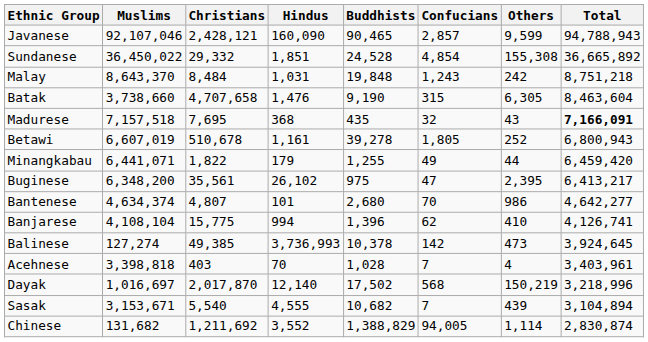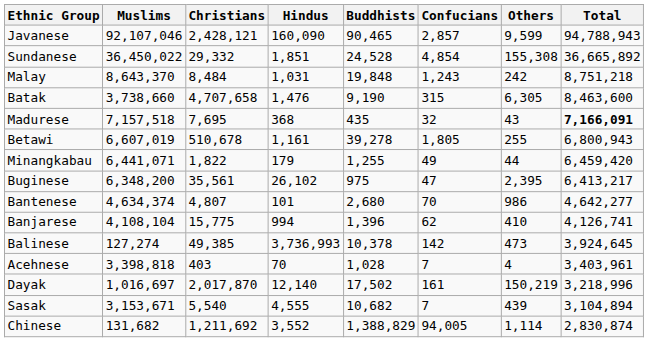 <table class="wikitable sortable">
 <tr>
 <th>Ethnic Group</th>
 <th>Muslims</th>
 <th>Christians</th>
 <th>Hindus</th>
 <th>Buddhists</th>
 <th>Confucians</th>
 <th>Others</th>
 <th>Total</th>
 </tr>
 <tr --->
 <td>Javanese</td>
 <td>92,107,046</td>
 <td>2,428,121</td>
 <td>160,090</td>
 <td>90,465</td>
 <td>2,857</td>
 <td>9,599</td>
 <td>94,788,943</td>
 </tr>
 <tr --->
 <td>Sundanese</td>
 <td>36,450,022</td>
 <td>29,332</td>
 <td>1,851</td>
 <td>24,528</td>
 <td>4,854</td>
 <td>155,308</td>
 <td>36,665,892</td>
 </tr>
 <tr --->
 <td>Malay</td>
 <td>8,643,370</td>
 <td>8,484</td>
 <td>1,031</td>
 <td>19,848</td>
 <td>1,243</td>
 <td>242</td>
 <td>8,751,218</td>
 </tr>
 <tr --->
 <td>Batak</td>
 <td>3,738,660</td>
 <td>4,707,658</td>
 <td>1,476</td>
 <td>9,190</td>
 <td>315</td>
 <td>6,305</td>
-<td>8,463,604</td>
+<td>8,463,600</td>
 </tr>
 <tr --->
 <td>Madurese</td>
 <td>7,157,518</td>
 <td>7,695</td>
 <td>368</td>
 <td>435</td>
 <td>32</td>
 <td>43</td>
 <td><strong>7,166,091</strong></td>
 </tr>
 <tr --->
 <td>Betawi</td>
 <td>6,607,019</td>
 <td>510,678</td>
 <td>1,161</td>
 <td>39,278</td>
 <td>1,805</td>
-<td>252</td>
+<td>255</td>
 <td>6,800,943</td>
 </tr>
 <tr --->
 <td>Minangkabau</td>
 <td>6,441,071</td>
 <td>1,822</td>
 <td>179</td>
 <td>1,255</td>
 <td>49</td>
 <td>44</td>
 <td>6,459,420</td>
 </tr>
 <tr --->
 <td>Buginese</td>
 <td>6,348,200</td>
 <td>35,561</td>
 <td>26,102</td>
 <td>975</td>
 <td>47</td>
 <td>2,395</td>
 <td>6,413,217</td>
 </tr>
 <tr --->
 <td>Bantenese</td>
 <td>4,634,374</td>
 <td>4,807</td>
 <td>101</td>
 <td>2,680</td>
 <td>70</td>
 <td>986</td>
 <td>4,642,277</td>
 </tr>
 <tr --->
 <td>Banjarese</td>
 <td>4,108,104</td>
 <td>15,775</td>
 <td>994</td>
 <td>1,396</td>
 <td>62</td>
 <td>410</td>
 <td>4,126,741</td>
 </tr>
 <tr --->
 <td>Balinese</td>
 <td>127,274</td>
 <td>49,385</td>
 <td>3,736,993</td>
 <td>10,378</td>
 <td>142</td>
 <td>473</td>
 <td>3,924,645</td>
 </tr>
 <tr --->
 <td>Acehnese</td>
 <td>3,398,818</td>
 <td>403</td>
 <td>70</td>
 <td>1,028</td>
 <td>7</td>
 <td>4</td>
 <td>3,403,961</td>
 </tr>
 <tr --->
 <td>Dayak</td>
 <td>1,016,697</td>
 <td>2,017,870</td>
 <td>12,140</td>
 <td>17,502</td>
-<td>568</td>
+<td>161</td>
 <td>150,219</td>
 <td>3,218,996</td>
 </tr>
 <tr --->
 <td>Sasak</td>
 <td>3,153,671</td>
 <td>5,540</td>
 <td>4,555</td>
 <td>10,682</td>
 <td>7</td>
 <td>439</td>
 <td>3,104,894</td>
 </tr>
 <tr --->
 <td>Chinese</td>
 <td>131,682</td>
 <td>1,211,692</td>
 <td>3,552</td>
 <td>1,388,829</td>
 <td>94,005</td>
 <td>1,114</td>
 <td>2,830,874</td>
 </tr>
 </table>
